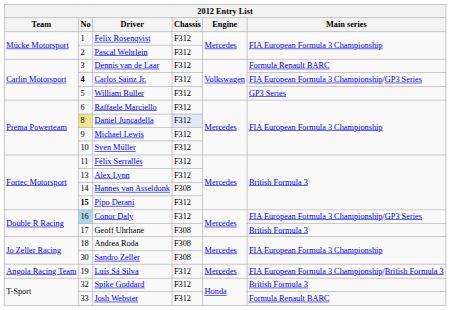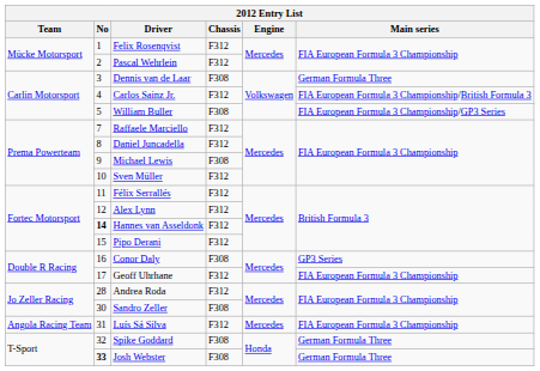 <table class="wikitable" style="font-size: 85%;">
 <tr>
 <th colspan=7>2012 Entry List</th>
 </tr>
 <tr>
 <th>Team</th>
 <th>No</th>
 <th>Driver</th>
 <th>Chassis</th>
 <th>Engine</th>
 <th>Main series</th>
 </tr>
 <tr>
 <td rowspan=2> <a href='#'>Mücke Motorsport</a></td>
 <td>1</td>
 <td> <a href='#'>Felix Rosenqvist</a></td>
 <td>F312</td>
 <td rowspan=2><a href='#'>Mercedes</a></td>
 <td rowspan=2><a href='#'>FIA European Formula 3 Championship</a></td>
 </tr>
 <tr>
 <td>2</td>
 <td> <a href='#'>Pascal Wehrlein</a></td>
 <td>F312</td>
 </tr>
 <tr>
 <td rowspan=3> <a href='#'>Carlin Motorsport</a></td>
 <td>3</td>
 <td> <a href='#'>Dennis van de Laar</a></td>
-<td>F312</td>
+<td>F308</td>
 <td rowspan=3><a href='#'>Volkswagen</a></td>
-<td><a href='#'>Formula Renault BARC</a></td>
+<td><a href='#'>German Formula Three</a></td>
 </tr>
 <tr>
-<td><strong>4</strong></td>
+<td>4</td>
 <td> <a href='#'>Carlos Sainz Jr.</a></td>
 <td>F312</td>
-<td><a href='#'>FIA European Formula 3 Championship</a>/<a href='#'>GP3 Series</a></td>
+<td><a href='#'>FIA European Formula 3 Championship</a>/<a href='#'>British Formula 3</a></td>
 </tr>
 <tr>
 <td>5</td>
 <td> <a href='#'>William Buller</a></td>
-<td>F312</td>
-<td><a href='#'>GP3 Series</a></td>
+<td>F308</td>
+<td><a href='#'>FIA European Formula 3 Championship</a>/<a href='#'>GP3 Series</a></td>
 </tr>
 <tr>
 <td rowspan=4> <a href='#'>Prema Powerteam</a></td>
-<td>6</td>
+<td>7</td>
 <td> <a href='#'>Raffaele Marciello</a></td>
 <td>F312</td>
 <td rowspan=4><a href='#'>Mercedes</a></td>
 <td rowspan=4><a href='#'>FIA European Formula 3 Championship</a></td>
 </tr>
 <tr>
-<td style="background: khaki;">8</td>
+<td>8</td>
 <td> <a href='#'>Daniel Juncadella</a></td>
-<td style="background: lavender;">F312</td>
+<td>F312</td>
 </tr>
 <tr>
 <td>9</td>
 <td> <a href='#'>Michael Lewis</a></td>
-<td>F312</td>
+<td>F308</td>
 </tr>
 <tr>
 <td>10</td>
 <td> <a href='#'>Sven Müller</a></td>
 <td>F312</td>
 </tr>
 <tr>
 <td rowspan=4>  <a href='#'>Fortec Motorsport</a></td>
 <td>11</td>
 <td> <a href='#'>Félix Serrallés</a></td>
 <td>F312</td>
 <td rowspan=4><a href='#'>Mercedes</a></td>
 <td rowspan=4><a href='#'>British Formula 3</a></td>
 </tr>
 <tr>
-<td>13</td>
+<td>12</td>
 <td> <a href='#'>Alex Lynn</a></td>
 <td>F312</td>
 </tr>
 <tr>
-<td>14</td>
+<td><strong>14</strong></td>
 <td> <a href='#'>Hannes van Asseldonk</a></td>
-<td>F308</td>
+<td>F312</td>
 </tr>
 <tr>
-<td><strong>15</strong></td>
+<td>15</td>
 <td> <a href='#'>Pipo Derani</a></td>
 <td>F312</td>
 </tr>
 <tr>
 <td rowspan=2> <a href='#'>Double R Racing</a></td>
-<td style="background: lightblue;">16</td>
+<td>16</td>
 <td> <a href='#'>Conor Daly</a></td>
-<td>F312</td>
+<td>F308</td>
 <td rowspan=2><a href='#'>Mercedes</a></td>
-<td><a href='#'>FIA European Formula 3 Championship</a>/<a href='#'>GP3 Series</a></td>
+<td><a href='#'>GP3 Series</a></td>
 </tr>
 <tr>
 <td>17</td>
 <td> Geoff Uhrhane</td>
-<td>F308</td>
-<td><a href='#'>British Formula 3</a></td>
+<td>F312</td>
+<td><a href='#'>FIA European Formula 3 Championship</a></td>
 </tr>
 <tr>
 <td rowspan=2> <a href='#'>Jo Zeller Racing</a></td>
-<td>18</td>
+<td>28</td>
 <td> Andrea Roda</td>
-<td>F308</td>
+<td>F312</td>
 <td rowspan=2><a href='#'>Mercedes</a></td>
 <td rowspan=2><a href='#'>FIA European Formula 3 Championship</a></td>
 </tr>
 <tr>
 <td>30</td>
 <td> <a href='#'>Sandro Zeller</a></td>
 <td>F308</td>
 </tr>
 <tr>
 <td> <a href='#'>Angola Racing Team</a></td>
-<td>19</td>
+<td>31</td>
 <td> <a href='#'>Luís Sá Silva</a></td>
 <td>F312</td>
 <td><a href='#'>Mercedes</a></td>
-<td><a href='#'>FIA European Formula 3 Championship</a>/<a href='#'>British Formula 3</a></td>
+<td><a href='#'>FIA European Formula 3 Championship</a></td>
 </tr>
 <tr>
 <td rowspan=2> T-Sport</td>
 <td>32</td>
 <td> <a href='#'>Spike Goddard</a></td>
-<td>F312</td>
+<td>F308</td>
 <td rowspan=2><a href='#'>Honda</a></td>
-<td><a href='#'>British Formula 3</a></td>
+<td><a href='#'>German Formula Three</a></td>
 </tr>
 <tr>
-<td>33</td>
+<td><strong>33</strong></td>
 <td> <a href='#'>Josh Webster</a></td>
-<td>F312</td>
-<td><a href='#'>Formula Renault BARC</a></td>
+<td>F308</td>
+<td><a href='#'>German Formula Three</a></td>
 </tr>
 </table>
